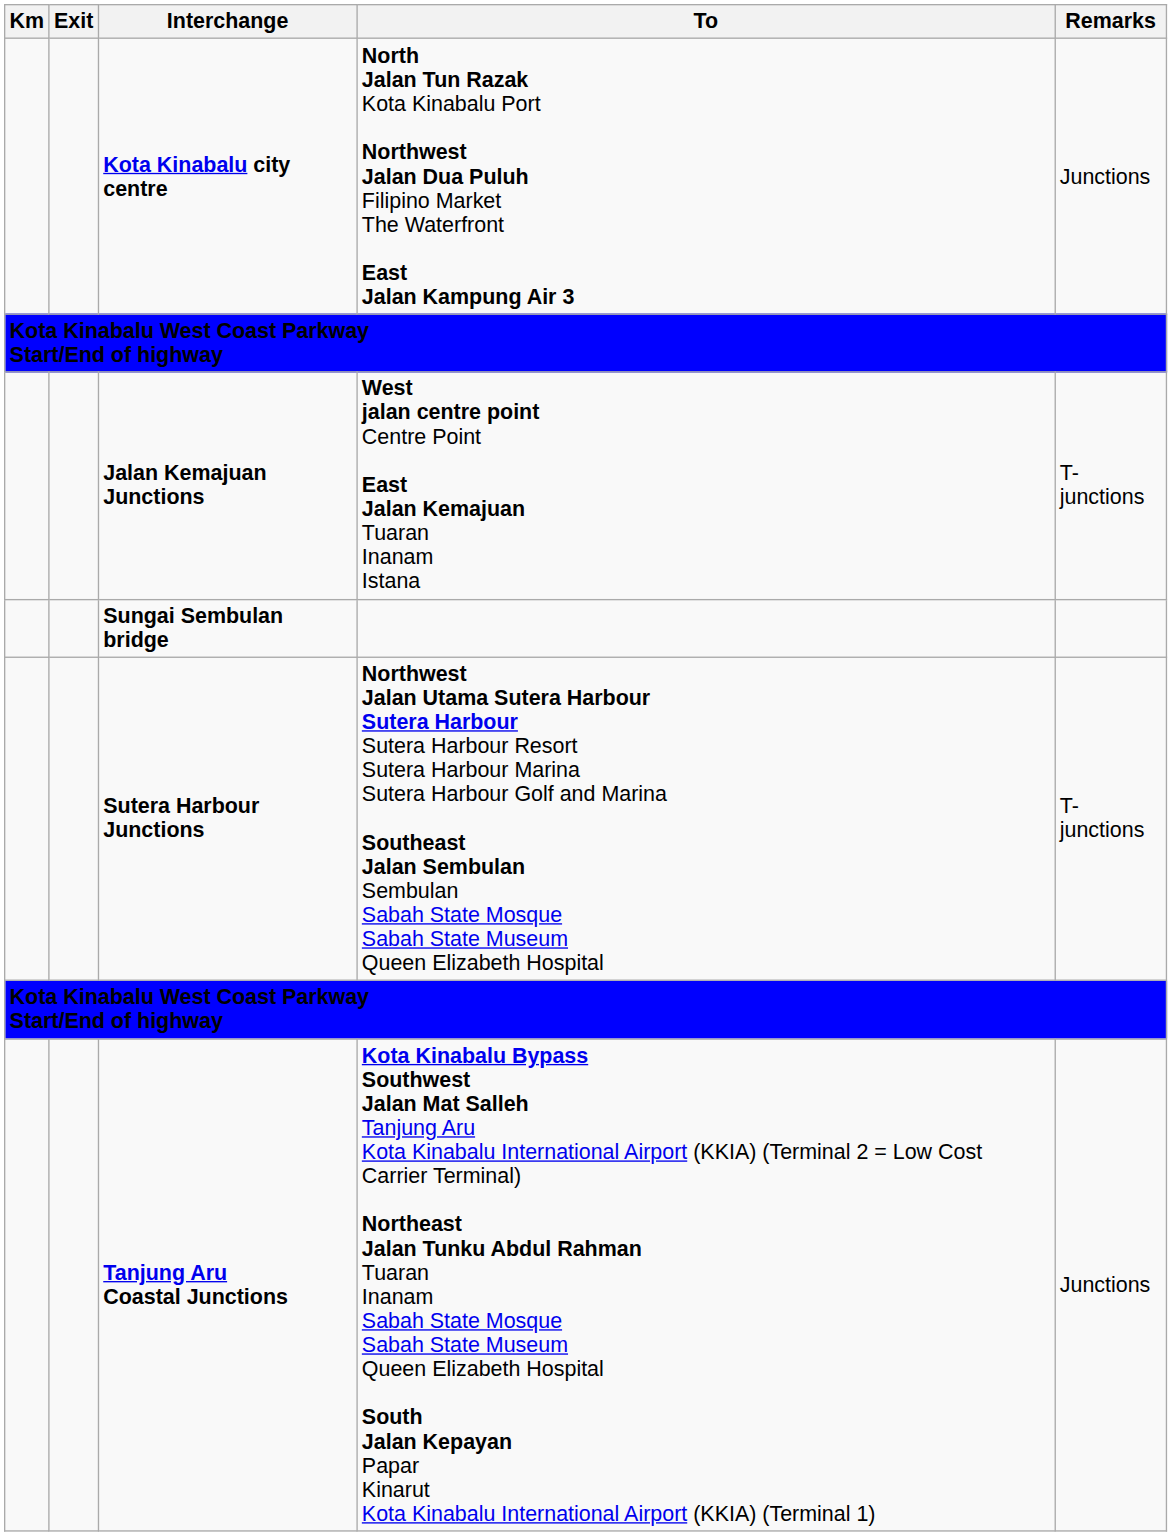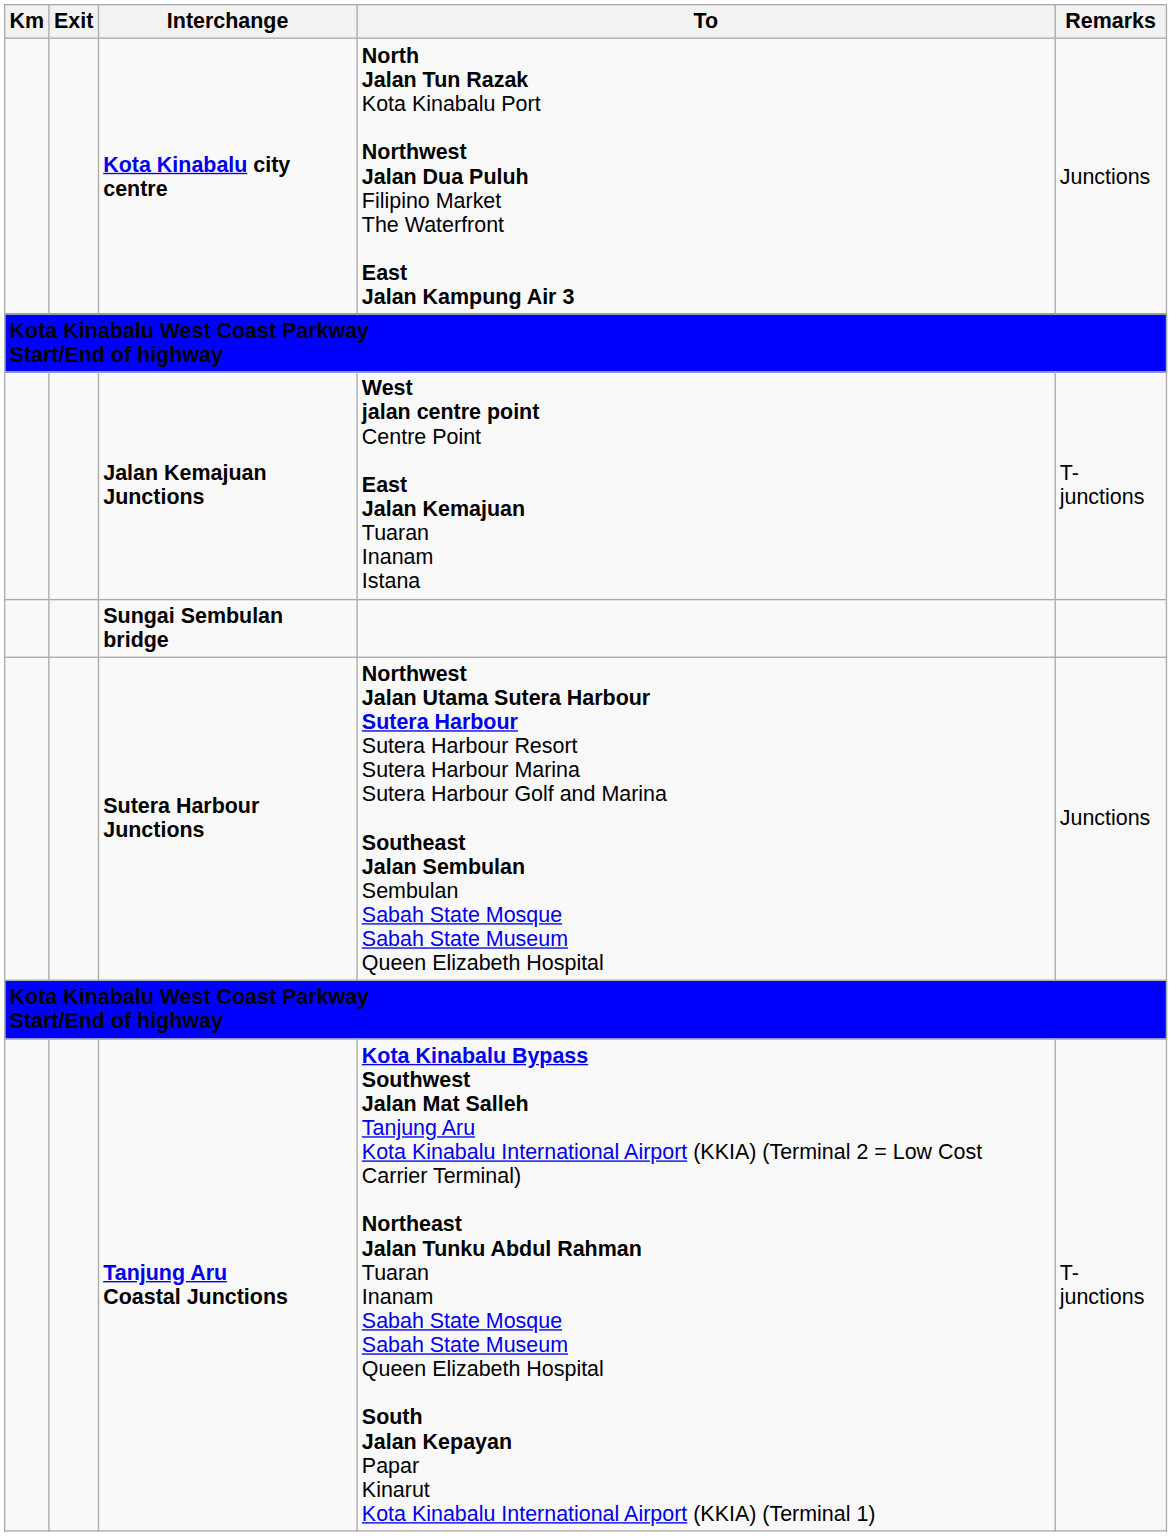 <table class="wikitable">
 <tr>
 <th>Km</th>
 <th>Exit</th>
 <th>Interchange</th>
 <th>To</th>
 <th>Remarks</th>
 </tr>
 <tr>
 <td></td>
 <td></td>
 <td><strong><a href='#'>Kota Kinabalu</a> city centre</strong></td>
 <td><strong>North</strong><br><strong>Jalan Tun Razak</strong><br>Kota Kinabalu Port <br><br><strong>Northwest</strong><br><strong>Jalan Dua Puluh</strong><br>Filipino Market<br>The Waterfront<br><br><strong>East</strong><br><strong>Jalan Kampung Air 3</strong></td>
 <td>Junctions</td>
 </tr>
 <tr>
 <td style="width:600px" colspan="6" style="text-align:center" bgcolor="blue"><strong><span>Kota Kinabalu West Coast Parkway<br>Start/End of highway</span></strong></td>
 </tr>
 <tr>
 <td></td>
 <td></td>
 <td><strong>Jalan Kemajuan Junctions</strong></td>
 <td><strong>West</strong><br><strong>jalan centre point</strong><br>Centre Point<br><br><strong>East</strong><br><strong>Jalan Kemajuan</strong><br>Tuaran<br>Inanam<br>Istana</td>
 <td>T-junctions</td>
 </tr>
 <tr>
 <td></td>
 <td></td>
 <td><strong>Sungai Sembulan bridge</strong></td>
 <td></td>
 <td></td>
 </tr>
 <tr>
 <td></td>
 <td></td>
 <td><strong>Sutera Harbour Junctions</strong></td>
 <td><strong>Northwest</strong><br><strong>Jalan Utama Sutera Harbour</strong><br><strong><a href='#'>Sutera Harbour</a></strong><br>Sutera Harbour Resort<br>Sutera Harbour Marina<br>Sutera Harbour Golf and Marina<br><br><strong>Southeast</strong><br><strong>Jalan Sembulan</strong><br>Sembulan<br><a href='#'>Sabah State Mosque</a><br><a href='#'>Sabah State Museum</a><br>Queen Elizabeth Hospital </td>
-<td>T-junctions</td>
+<td>Junctions</td>
 </tr>
 <tr>
 <td style="width:600px" colspan="6" style="text-align:center" bgcolor="blue"><strong><span>Kota Kinabalu West Coast Parkway<br>Start/End of highway</span></strong></td>
 </tr>
 <tr>
 <td></td>
 <td></td>
 <td><strong><a href='#'>Tanjung Aru</a></strong><br><strong>Coastal Junctions</strong></td>
 <td><strong><a href='#'>Kota Kinabalu Bypass</a></strong><br><strong>Southwest</strong><br><strong>Jalan Mat Salleh</strong><br><a href='#'>Tanjung Aru</a><br><a href='#'>Kota Kinabalu International Airport</a> (KKIA) (Terminal 2 = Low Cost Carrier Terminal) <br><br><strong>Northeast</strong><br>  <strong>Jalan Tunku Abdul Rahman</strong><br>Tuaran<br>Inanam<br><a href='#'>Sabah State Mosque</a><br><a href='#'>Sabah State Museum</a><br>Queen Elizabeth Hospital <br><br><strong>South</strong><br>  <strong>Jalan Kepayan</strong><br>Papar<br>Kinarut<br><a href='#'>Kota Kinabalu International Airport</a> (KKIA) (Terminal 1) </td>
-<td>Junctions</td>
+<td>T-junctions</td>
 </tr>
 </table>
